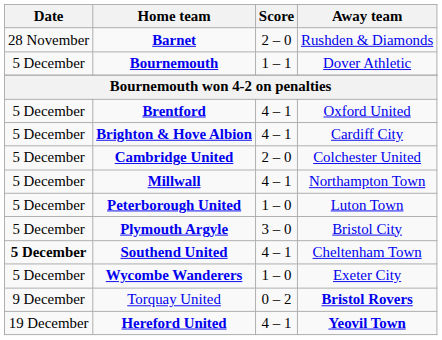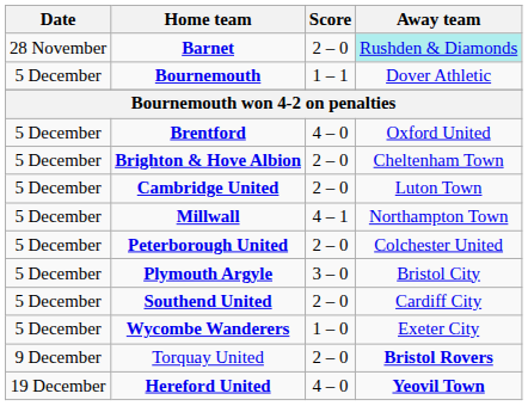 <table class="wikitable" style="text-align: center">
 <tr>
 <th>Date</th>
 <th>Home team</th>
 <th>Score</th>
 <th>Away team</th>
 </tr>
 <tr>
 <td>28 November</td>
 <td><strong><a href='#'>Barnet</a></strong></td>
 <td>2 – 0</td>
-<td><a href='#'>Rushden & Diamonds</a></td>
+<td style="background: paleturquoise;"><a href='#'>Rushden & Diamonds</a></td>
 </tr>
 <tr>
 <td>5 December</td>
 <td><strong><a href='#'>Bournemouth</a></strong></td>
 <td>1 – 1</td>
 <td><a href='#'>Dover Athletic</a></td>
 </tr>
 <tr>
 </tr>
 <tr>
 <th colspan="5">Bournemouth won 4-2 on penalties</th>
 </tr>
 <tr>
 <td>5 December</td>
 <td><strong><a href='#'>Brentford</a></strong></td>
-<td>4 – 1</td>
+<td>4 – 0</td>
 <td><a href='#'>Oxford United</a></td>
 </tr>
 <tr>
 <td>5 December</td>
 <td><strong><a href='#'>Brighton & Hove Albion</a></strong></td>
-<td>4 – 1</td>
-<td><a href='#'>Cardiff City</a></td>
+<td>2 – 0</td>
+<td><a href='#'>Cheltenham Town</a></td>
 </tr>
 <tr>
 <td>5 December</td>
 <td><strong><a href='#'>Cambridge United</a></strong></td>
 <td>2 – 0</td>
-<td><a href='#'>Colchester United</a></td>
+<td><a href='#'>Luton Town</a></td>
 </tr>
 <tr>
 <td>5 December</td>
 <td><strong><a href='#'>Millwall</a></strong></td>
 <td>4 – 1</td>
 <td><a href='#'>Northampton Town</a></td>
 </tr>
 <tr>
 <td>5 December</td>
 <td><strong><a href='#'>Peterborough United</a></strong></td>
-<td>1 – 0</td>
-<td><a href='#'>Luton Town</a></td>
+<td>2 – 0</td>
+<td><a href='#'>Colchester United</a></td>
 </tr>
 <tr>
 <td>5 December</td>
 <td><strong><a href='#'>Plymouth Argyle</a></strong></td>
 <td>3 – 0</td>
 <td><a href='#'>Bristol City</a></td>
 </tr>
 <tr>
-<td><strong>5 December</strong></td>
+<td>5 December</td>
 <td><strong><a href='#'>Southend United</a></strong></td>
-<td>4 – 1</td>
-<td><a href='#'>Cheltenham Town</a></td>
+<td>2 – 0</td>
+<td><a href='#'>Cardiff City</a></td>
 </tr>
 <tr>
 <td>5 December</td>
 <td><strong><a href='#'>Wycombe Wanderers</a></strong></td>
 <td>1 – 0</td>
 <td><a href='#'>Exeter City</a></td>
 </tr>
 <tr>
 <td>9 December</td>
 <td><a href='#'>Torquay United</a></td>
-<td>0 – 2</td>
+<td>2 – 0</td>
 <td><strong><a href='#'>Bristol Rovers</a></strong></td>
 </tr>
 <tr>
 <td>19 December</td>
 <td><strong><a href='#'>Hereford United</a></strong></td>
-<td>4 – 1</td>
+<td>4 – 0</td>
 <td><strong><a href='#'>Yeovil Town</a></strong></td>
 </tr>
 </table>
